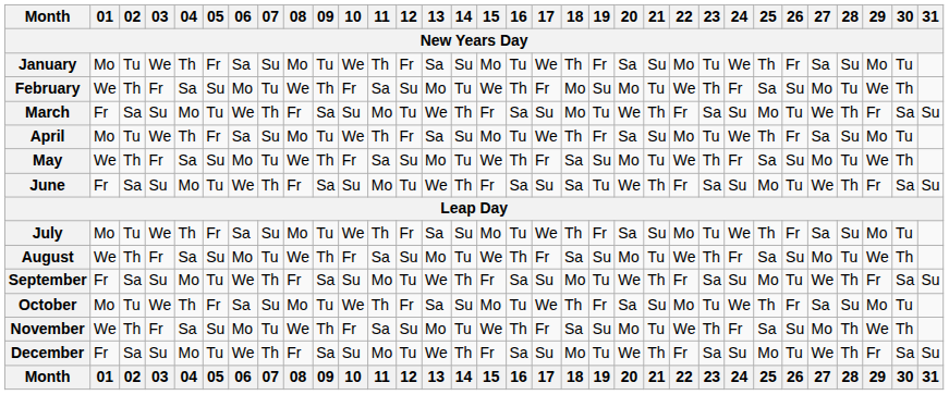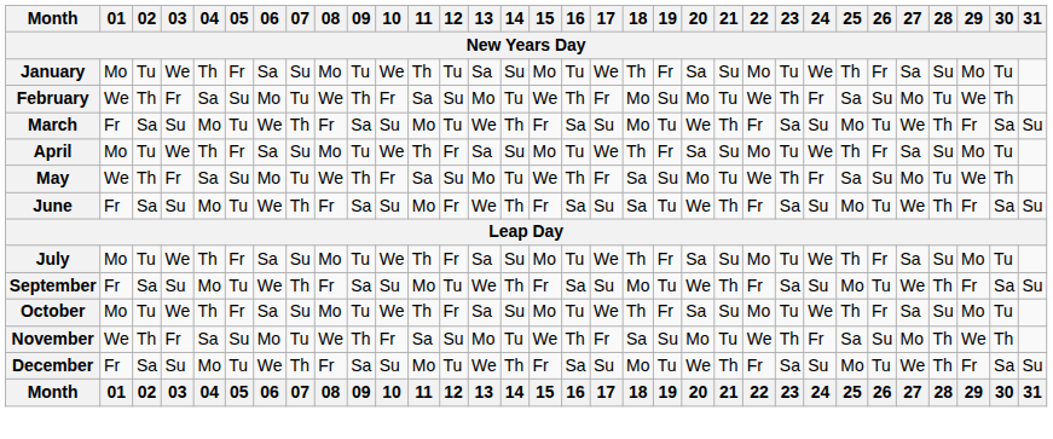 <table class="wikitable">
 <tr>
 <th>Month</th>
 <th>01</th>
 <th>02</th>
 <th>03</th>
 <th>04</th>
 <th>05</th>
 <th>06</th>
 <th>07</th>
 <th>08</th>
 <th>09</th>
 <th>10</th>
 <th>11</th>
 <th>12</th>
 <th>13</th>
 <th>14</th>
 <th>15</th>
 <th>16</th>
 <th>17</th>
 <th>18</th>
 <th>19</th>
 <th>20</th>
 <th>21</th>
 <th>22</th>
 <th>23</th>
 <th>24</th>
 <th>25</th>
 <th>26</th>
 <th>27</th>
 <th>28</th>
 <th>29</th>
 <th>30</th>
 <th>31</th>
 </tr>
 <tr>
 <th colspan=32>New Years Day</th>
 </tr>
 <tr>
 <th>January</th>
 <td>Mo</td>
 <td>Tu</td>
 <td>We</td>
 <td>Th</td>
 <td>Fr</td>
 <td>Sa</td>
 <td>Su</td>
 <td>Mo</td>
 <td>Tu</td>
 <td>We</td>
 <td>Th</td>
-<td>Fr</td>
+<td>Tu</td>
 <td>Sa</td>
 <td>Su</td>
 <td>Mo</td>
 <td>Tu</td>
 <td>We</td>
 <td>Th</td>
 <td>Fr</td>
 <td>Sa</td>
 <td>Su</td>
 <td>Mo</td>
 <td>Tu</td>
 <td>We</td>
 <td>Th</td>
 <td>Fr</td>
 <td>Sa</td>
 <td>Su</td>
 <td>Mo</td>
 <td>Tu</td>
 <td></td>
 </tr>
 <tr>
 <th>February</th>
 <td>We</td>
 <td>Th</td>
 <td>Fr</td>
 <td>Sa</td>
 <td>Su</td>
 <td>Mo</td>
 <td>Tu</td>
 <td>We</td>
 <td>Th</td>
 <td>Fr</td>
 <td>Sa</td>
 <td>Su</td>
 <td>Mo</td>
 <td>Tu</td>
 <td>We</td>
 <td>Th</td>
 <td>Fr</td>
 <td>Mo</td>
 <td>Su</td>
 <td>Mo</td>
 <td>Tu</td>
 <td>We</td>
 <td>Th</td>
 <td>Fr</td>
 <td>Sa</td>
 <td>Su</td>
 <td>Mo</td>
 <td>Tu</td>
 <td>We</td>
 <td>Th</td>
 <td></td>
 </tr>
 <tr>
 <th>March</th>
 <td>Fr</td>
 <td>Sa</td>
 <td>Su</td>
 <td>Mo</td>
 <td>Tu</td>
 <td>We</td>
 <td>Th</td>
 <td>Fr</td>
 <td>Sa</td>
 <td>Su</td>
 <td>Mo</td>
 <td>Tu</td>
 <td>We</td>
 <td>Th</td>
 <td>Fr</td>
 <td>Sa</td>
 <td>Su</td>
 <td>Mo</td>
 <td>Tu</td>
 <td>We</td>
 <td>Th</td>
 <td>Fr</td>
 <td>Sa</td>
 <td>Su</td>
 <td>Mo</td>
 <td>Tu</td>
 <td>We</td>
 <td>Th</td>
 <td>Fr</td>
 <td>Sa</td>
 <td>Su</td>
 </tr>
 <tr>
 <th>April</th>
 <td>Mo</td>
 <td>Tu</td>
 <td>We</td>
 <td>Th</td>
 <td>Fr</td>
 <td>Sa</td>
 <td>Su</td>
 <td>Mo</td>
 <td>Tu</td>
 <td>We</td>
 <td>Th</td>
 <td>Fr</td>
 <td>Sa</td>
 <td>Su</td>
 <td>Mo</td>
 <td>Tu</td>
 <td>We</td>
 <td>Th</td>
 <td>Fr</td>
 <td>Sa</td>
 <td>Su</td>
 <td>Mo</td>
 <td>Tu</td>
 <td>We</td>
 <td>Th</td>
 <td>Fr</td>
 <td>Sa</td>
 <td>Su</td>
 <td>Mo</td>
 <td>Tu</td>
 <td></td>
 </tr>
 <tr>
 <th>May</th>
 <td>We</td>
 <td>Th</td>
 <td>Fr</td>
 <td>Sa</td>
 <td>Su</td>
 <td>Mo</td>
 <td>Tu</td>
 <td>We</td>
 <td>Th</td>
 <td>Fr</td>
 <td>Sa</td>
 <td>Su</td>
 <td>Mo</td>
 <td>Tu</td>
 <td>We</td>
 <td>Th</td>
 <td>Fr</td>
 <td>Sa</td>
 <td>Su</td>
 <td>Mo</td>
 <td>Tu</td>
 <td>We</td>
 <td>Th</td>
 <td>Fr</td>
 <td>Sa</td>
 <td>Su</td>
 <td>Mo</td>
 <td>Tu</td>
 <td>We</td>
 <td>Th</td>
 <td></td>
 </tr>
 <tr>
 <th>June</th>
 <td>Fr</td>
 <td>Sa</td>
 <td>Su</td>
 <td>Mo</td>
 <td>Tu</td>
 <td>We</td>
 <td>Th</td>
 <td>Fr</td>
 <td>Sa</td>
 <td>Su</td>
 <td>Mo</td>
-<td>Tu</td>
+<td>Fr</td>
 <td>We</td>
 <td>Th</td>
 <td>Fr</td>
 <td>Sa</td>
 <td>Su</td>
 <td>Sa</td>
 <td>Tu</td>
 <td>We</td>
 <td>Th</td>
 <td>Fr</td>
 <td>Sa</td>
 <td>Su</td>
 <td>Mo</td>
 <td>Tu</td>
 <td>We</td>
 <td>Th</td>
 <td>Fr</td>
 <td>Sa</td>
 <td>Su</td>
 </tr>
 <tr>
 <th colspan=32>Leap Day</th>
 </tr>
 <tr>
 <th>July</th>
 <td>Mo</td>
 <td>Tu</td>
 <td>We</td>
 <td>Th</td>
 <td>Fr</td>
 <td>Sa</td>
 <td>Su</td>
 <td>Mo</td>
 <td>Tu</td>
 <td>We</td>
 <td>Th</td>
 <td>Fr</td>
 <td>Sa</td>
 <td>Su</td>
 <td>Mo</td>
 <td>Tu</td>
 <td>We</td>
 <td>Th</td>
 <td>Fr</td>
 <td>Sa</td>
 <td>Su</td>
 <td>Mo</td>
 <td>Tu</td>
 <td>We</td>
 <td>Th</td>
 <td>Fr</td>
 <td>Sa</td>
 <td>Su</td>
 <td>Mo</td>
 <td>Tu</td>
-<td></td>
-</tr>
-<tr>
-<th>August</th>
-<td>We</td>
-<td>Th</td>
-<td>Fr</td>
-<td>Sa</td>
-<td>Su</td>
-<td>Mo</td>
-<td>Tu</td>
-<td>We</td>
-<td>Th</td>
-<td>Fr</td>
-<td>Sa</td>
-<td>Su</td>
-<td>Mo</td>
-<td>Tu</td>
-<td>We</td>
-<td>Th</td>
-<td>Fr</td>
-<td>Sa</td>
-<td>Su</td>
-<td>Mo</td>
-<td>Tu</td>
-<td>We</td>
-<td>Th</td>
-<td>Fr</td>
-<td>Sa</td>
-<td>Su</td>
-<td>Mo</td>
-<td>Tu</td>
-<td>We</td>
-<td>Th</td>
 <td></td>
 </tr>
 <tr>
 <th>September</th>
 <td>Fr</td>
 <td>Sa</td>
 <td>Su</td>
 <td>Mo</td>
 <td>Tu</td>
 <td>We</td>
 <td>Th</td>
 <td>Fr</td>
 <td>Sa</td>
 <td>Su</td>
 <td>Mo</td>
 <td>Tu</td>
 <td>We</td>
 <td>Th</td>
 <td>Fr</td>
 <td>Sa</td>
 <td>Su</td>
 <td>Mo</td>
 <td>Tu</td>
 <td>We</td>
 <td>Th</td>
 <td>Fr</td>
 <td>Sa</td>
 <td>Su</td>
 <td>Mo</td>
 <td>Tu</td>
 <td>We</td>
 <td>Th</td>
 <td>Fr</td>
 <td>Sa</td>
 <td>Su</td>
 </tr>
 <tr>
 <th>October</th>
 <td>Mo</td>
 <td>Tu</td>
 <td>We</td>
 <td>Th</td>
 <td>Fr</td>
 <td>Sa</td>
 <td>Su</td>
 <td>Mo</td>
 <td>Tu</td>
 <td>We</td>
 <td>Th</td>
 <td>Fr</td>
 <td>Sa</td>
 <td>Su</td>
 <td>Mo</td>
 <td>Tu</td>
 <td>We</td>
 <td>Th</td>
 <td>Fr</td>
 <td>Sa</td>
 <td>Su</td>
 <td>Mo</td>
 <td>Tu</td>
 <td>We</td>
 <td>Th</td>
 <td>Fr</td>
 <td>Sa</td>
 <td>Su</td>
 <td>Mo</td>
 <td>Tu</td>
 <td></td>
 </tr>
 <tr>
 <th>November</th>
 <td>We</td>
 <td>Th</td>
 <td>Fr</td>
 <td>Sa</td>
 <td>Su</td>
 <td>Mo</td>
 <td>Tu</td>
 <td>We</td>
 <td>Th</td>
 <td>Fr</td>
 <td>Sa</td>
 <td>Su</td>
 <td>Mo</td>
 <td>Tu</td>
 <td>We</td>
 <td>Th</td>
 <td>Fr</td>
 <td>Sa</td>
 <td>Su</td>
 <td>Mo</td>
 <td>Tu</td>
 <td>We</td>
 <td>Th</td>
 <td>Fr</td>
 <td>Sa</td>
 <td>Su</td>
 <td>Mo</td>
 <td>Th</td>
 <td>We</td>
 <td>Th</td>
 <td></td>
 </tr>
 <tr>
 <th>December</th>
 <td>Fr</td>
 <td>Sa</td>
 <td>Su</td>
 <td>Mo</td>
 <td>Tu</td>
 <td>We</td>
 <td>Th</td>
 <td>Fr</td>
 <td>Sa</td>
 <td>Su</td>
 <td>Mo</td>
 <td>Tu</td>
 <td>We</td>
 <td>Th</td>
 <td>Fr</td>
 <td>Sa</td>
 <td>Su</td>
 <td>Mo</td>
 <td>Tu</td>
 <td>We</td>
 <td>Th</td>
 <td>Fr</td>
 <td>Sa</td>
 <td>Su</td>
 <td>Mo</td>
 <td>Tu</td>
 <td>We</td>
 <td>Th</td>
 <td>Fr</td>
 <td>Sa</td>
 <td>Su</td>
 </tr>
 <tr>
 <th>Month</th>
 <th>01</th>
 <th>02</th>
 <th>03</th>
 <th>04</th>
 <th>05</th>
 <th>06</th>
 <th>07</th>
 <th>08</th>
 <th>09</th>
 <th>10</th>
 <th>11</th>
 <th>12</th>
 <th>13</th>
 <th>14</th>
 <th>15</th>
 <th>16</th>
 <th>17</th>
 <th>18</th>
 <th>19</th>
 <th>20</th>
 <th>21</th>
 <th>22</th>
 <th>23</th>
 <th>24</th>
 <th>25</th>
 <th>26</th>
 <th>27</th>
 <th>28</th>
 <th>29</th>
 <th>30</th>
 <th>31</th>
 </tr>
 </table>
